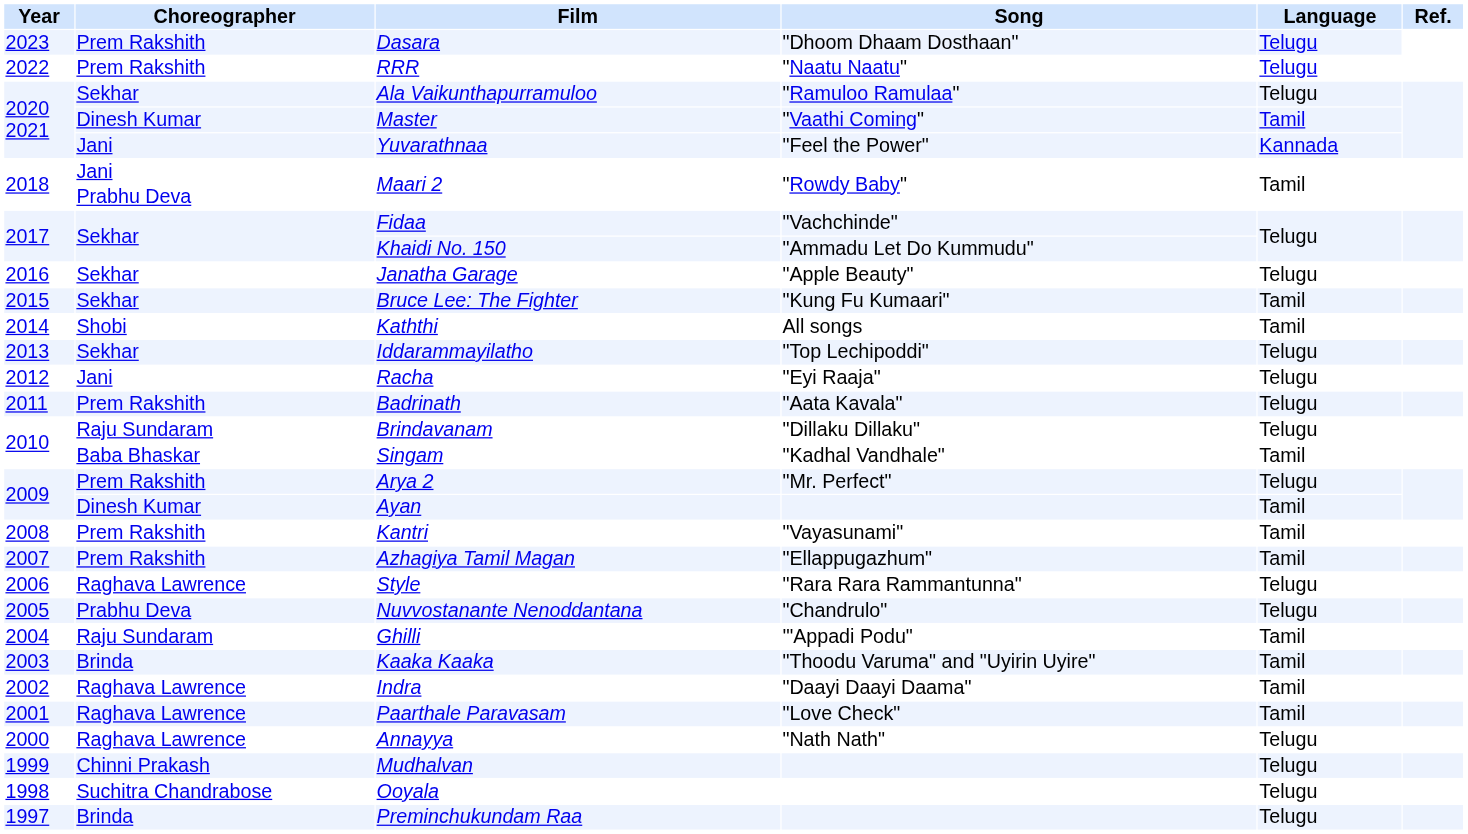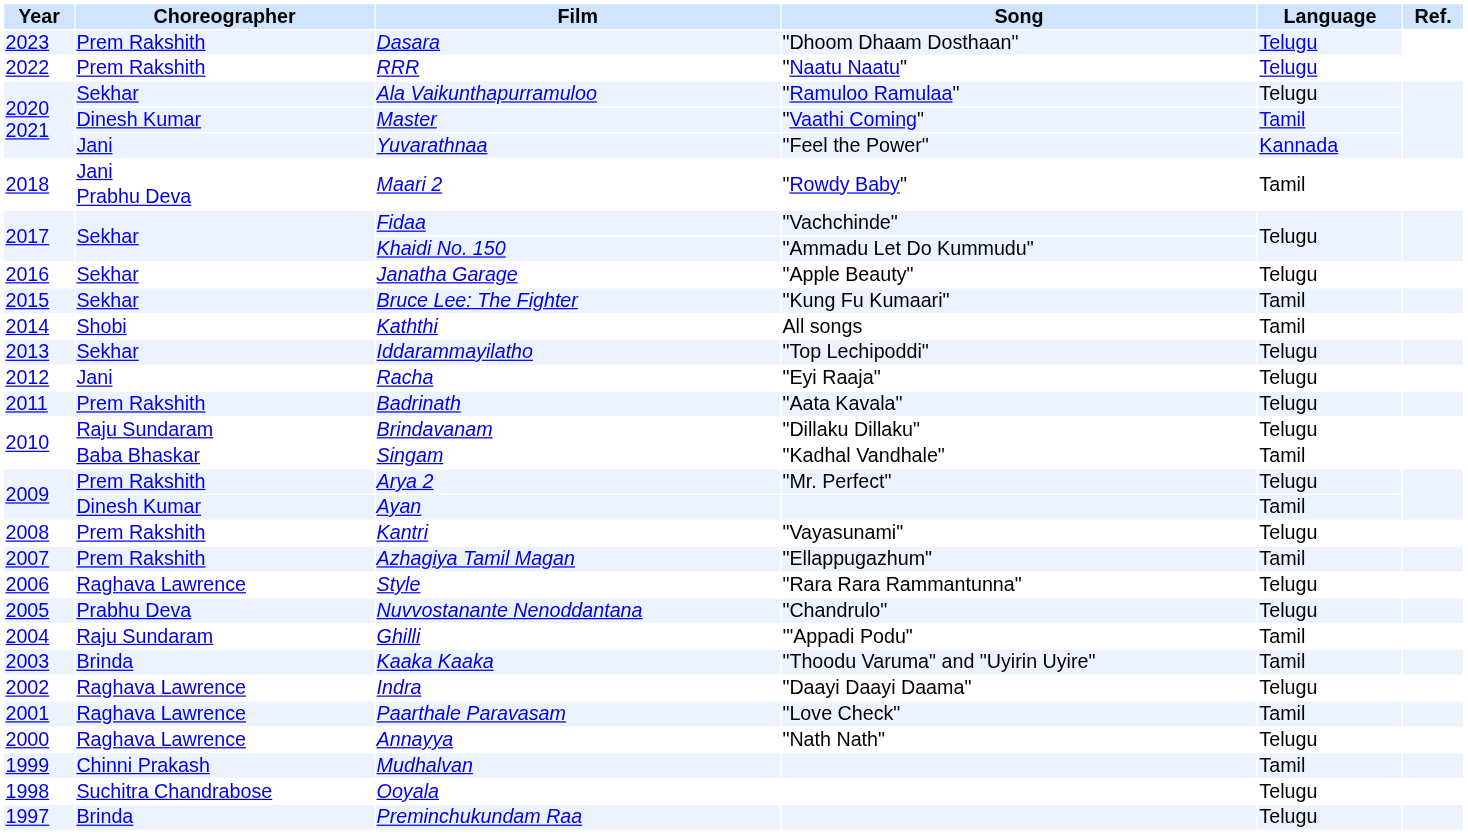 <table class="sortable" cellspacing="1" cellpadding="1" border="0" width="75%">
 <tr bgcolor="#d1e4fd">
 <th>Year</th>
 <th>Choreographer</th>
 <th>Film</th>
 <th>Song</th>
 <th>Language</th>
 <th>Ref.</th>
 </tr>
 <tr bgcolor="#edf3fe">
 <td><a href='#'>2023</a></td>
 <td><a href='#'>Prem Rakshith</a></td>
 <td><em><a href='#'>Dasara</a></em></td>
 <td>"Dhoom Dhaam Dosthaan"</td>
 <td><a href='#'>Telugu</a></td>
 </tr>
 <tr>
 <td><a href='#'>2022</a></td>
 <td><a href='#'>Prem Rakshith</a></td>
 <td><em><a href='#'>RRR</a></em></td>
 <td>"<a href='#'>Naatu Naatu</a>"</td>
 <td><a href='#'>Telugu</a></td>
 <td></td>
 </tr>
 <tr bgcolor="#edf3fe">
 <td rowspan="3"><a href='#'>2020 <br> 2021</a></td>
 <td><a href='#'>Sekhar</a></td>
 <td><em><a href='#'>Ala Vaikunthapurramuloo</a></em></td>
 <td>"<a href='#'>Ramuloo Ramulaa</a>"</td>
 <td>Telugu</td>
 <td rowspan="3"></td>
 </tr>
 <tr bgcolor="#edf3fe">
 <td><a href='#'>Dinesh Kumar</a></td>
 <td><em><a href='#'>Master</a></em></td>
 <td>"<a href='#'>Vaathi Coming</a>"</td>
 <td><a href='#'>Tamil</a></td>
 </tr>
 <tr bgcolor="#edf3fe">
 <td><a href='#'>Jani</a></td>
 <td><em><a href='#'>Yuvarathnaa</a></em></td>
 <td>"Feel the Power"</td>
 <td><a href='#'>Kannada</a></td>
 </tr>
 <tr>
 <td rowspan="2"><a href='#'>2018</a></td>
 <td><a href='#'>Jani</a></td>
 <td rowspan="2"><em><a href='#'>Maari 2</a></em></td>
 <td rowspan="2">"<a href='#'>Rowdy Baby</a>"</td>
 <td rowspan="2">Tamil</td>
 <td rowspan="2"></td>
 </tr>
 <tr>
 <td><a href='#'>Prabhu Deva</a></td>
 </tr>
 <tr bgcolor="#edf3fe">
 <td rowspan="2"><a href='#'>2017</a></td>
 <td rowspan="2"><a href='#'>Sekhar</a></td>
 <td><em><a href='#'>Fidaa</a></em></td>
 <td>"Vachchinde"</td>
 <td rowspan="2">Telugu</td>
 <td rowspan="2"></td>
 </tr>
 <tr bgcolor="#edf3fe">
 <td><em><a href='#'>Khaidi No. 150</a></em></td>
 <td>"Ammadu Let Do Kummudu"</td>
 </tr>
 <tr>
 <td><a href='#'>2016</a></td>
 <td><a href='#'>Sekhar</a></td>
 <td><em><a href='#'>Janatha Garage</a></em></td>
 <td>"Apple Beauty"</td>
 <td>Telugu</td>
 <td></td>
 </tr>
 <tr bgcolor="#edf3fe">
 <td><a href='#'>2015</a></td>
 <td><a href='#'>Sekhar</a></td>
 <td><em><a href='#'>Bruce Lee: The Fighter</a></em></td>
 <td>"Kung Fu Kumaari"</td>
 <td>Tamil</td>
 <td></td>
 </tr>
 <tr>
 <td><a href='#'>2014</a></td>
 <td><a href='#'>Shobi</a></td>
 <td><em><a href='#'>Kaththi</a></em></td>
 <td>All songs</td>
 <td>Tamil</td>
 <td></td>
 </tr>
 <tr bgcolor="#edf3fe">
 <td><a href='#'>2013</a></td>
 <td><a href='#'>Sekhar</a></td>
 <td><em><a href='#'>Iddarammayilatho</a></em></td>
 <td>"Top Lechipoddi"</td>
 <td>Telugu</td>
 <td></td>
 </tr>
 <tr>
 <td><a href='#'>2012</a></td>
 <td><a href='#'>Jani</a></td>
 <td><em><a href='#'>Racha</a></em></td>
 <td>"Eyi Raaja"</td>
 <td>Telugu</td>
 <td></td>
 </tr>
 <tr bgcolor="#edf3fe">
 <td><a href='#'>2011</a></td>
 <td><a href='#'>Prem Rakshith</a></td>
 <td><em><a href='#'>Badrinath</a></em></td>
 <td>"Aata Kavala"</td>
 <td>Telugu</td>
 <td></td>
 </tr>
 <tr>
 <td rowspan="2"><a href='#'>2010</a></td>
 <td><a href='#'>Raju Sundaram</a></td>
 <td><em><a href='#'>Brindavanam</a></em></td>
 <td>"Dillaku Dillaku"</td>
 <td>Telugu</td>
 <td></td>
 </tr>
 <tr>
 <td><a href='#'>Baba Bhaskar</a></td>
 <td><em><a href='#'>Singam</a></em></td>
 <td>"Kadhal Vandhale"</td>
 <td>Tamil</td>
 <td></td>
 </tr>
 <tr bgcolor="#edf3fe">
 <td rowspan="2"><a href='#'>2009</a></td>
 <td><a href='#'>Prem Rakshith</a></td>
 <td><em><a href='#'>Arya 2</a></em></td>
 <td>"Mr. Perfect"</td>
 <td>Telugu</td>
 <td rowspan="2"></td>
 </tr>
 <tr bgcolor="#edf3fe">
 <td><a href='#'>Dinesh Kumar</a></td>
 <td><em><a href='#'>Ayan</a></em></td>
 <td></td>
 <td>Tamil</td>
 </tr>
 <tr>
 <td><a href='#'>2008</a></td>
 <td><a href='#'>Prem Rakshith</a></td>
 <td><em><a href='#'>Kantri</a></em></td>
 <td>"Vayasunami"</td>
-<td>Tamil</td>
+<td>Telugu</td>
 <td></td>
 </tr>
 <tr bgcolor="#edf3fe">
 <td><a href='#'>2007</a></td>
 <td><a href='#'>Prem Rakshith</a></td>
 <td><em><a href='#'>Azhagiya Tamil Magan</a></em></td>
 <td>"Ellappugazhum"</td>
 <td>Tamil</td>
 <td></td>
 </tr>
 <tr>
 <td><a href='#'>2006</a></td>
 <td><a href='#'>Raghava Lawrence</a></td>
 <td><em><a href='#'>Style</a></em></td>
 <td>"Rara Rara Rammantunna"</td>
 <td>Telugu</td>
 <td></td>
 </tr>
 <tr bgcolor="#edf3fe">
 <td><a href='#'>2005</a></td>
 <td><a href='#'>Prabhu Deva</a></td>
 <td><em><a href='#'>Nuvvostanante Nenoddantana</a></em></td>
 <td>"Chandrulo"</td>
 <td>Telugu</td>
 <td></td>
 </tr>
 <tr>
 <td><a href='#'>2004</a></td>
 <td><a href='#'>Raju Sundaram</a></td>
 <td><em><a href='#'>Ghilli</a></em></td>
 <td>'"Appadi Podu"</td>
 <td>Tamil</td>
 <td></td>
 </tr>
 <tr bgcolor="#edf3fe">
 <td><a href='#'>2003</a></td>
 <td><a href='#'>Brinda</a></td>
 <td><em><a href='#'>Kaaka Kaaka</a></em></td>
 <td>"Thoodu Varuma" and "Uyirin Uyire"</td>
 <td>Tamil</td>
 <td></td>
 </tr>
 <tr>
 <td><a href='#'>2002</a></td>
 <td><a href='#'>Raghava Lawrence</a></td>
 <td><em><a href='#'>Indra</a></em></td>
 <td>"Daayi Daayi Daama"</td>
-<td>Tamil</td>
+<td>Telugu</td>
 <td></td>
 </tr>
 <tr bgcolor="#edf3fe">
 <td><a href='#'>2001</a></td>
 <td><a href='#'>Raghava Lawrence</a></td>
 <td><em><a href='#'>Paarthale Paravasam</a></em></td>
 <td>"Love Check"</td>
 <td>Tamil</td>
 <td></td>
 </tr>
 <tr>
 <td><a href='#'>2000</a></td>
 <td><a href='#'>Raghava Lawrence</a></td>
 <td><a href='#'><em>Annayya</em></a></td>
 <td>"Nath Nath"</td>
 <td>Telugu</td>
 <td></td>
 </tr>
 <tr bgcolor="#edf3fe">
 <td><a href='#'>1999</a></td>
 <td><a href='#'>Chinni Prakash</a></td>
 <td><em><a href='#'>Mudhalvan</a></em></td>
 <td></td>
-<td>Telugu</td>
+<td>Tamil</td>
 <td></td>
 </tr>
 <tr>
 <td><a href='#'>1998</a></td>
 <td><a href='#'>Suchitra Chandrabose</a></td>
 <td><a href='#'><em>Ooyala</em></a></td>
 <td></td>
 <td>Telugu</td>
 <td></td>
 </tr>
 <tr bgcolor="#edf3fe">
 <td><a href='#'>1997</a></td>
 <td><a href='#'>Brinda</a></td>
 <td><em><a href='#'>Preminchukundam Raa</a></em></td>
 <td></td>
 <td>Telugu</td>
 <td></td>
 </tr>
 </table>
